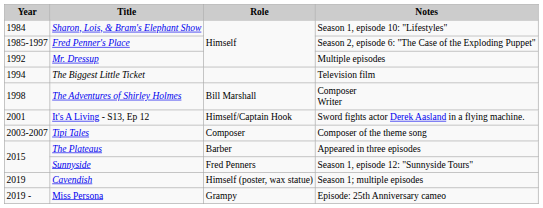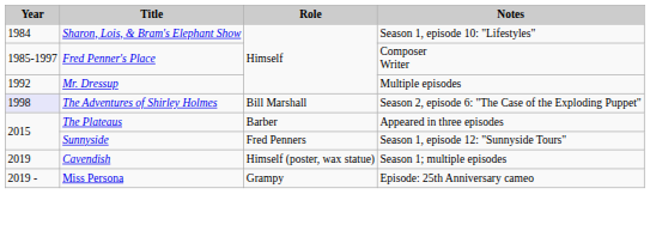 <table class="wikitable" style="font-size:90%;">
 <tr align="center">
 <th style="background: #CCCCCC;">Year</th>
 <th style="background: #CCCCCC;">Title</th>
 <th style="background: #CCCCCC;">Role</th>
 <th style="background: #CCCCCC;">Notes</th>
 </tr>
 <tr>
 <td>1984</td>
 <td><em><a href='#'>Sharon, Lois, & Bram's Elephant Show</a></em></td>
 <td rowspan=3>Himself</td>
 <td>Season 1, episode 10: "Lifestyles"</td>
 </tr>
 <tr>
 <td>1985-1997</td>
 <td><em><a href='#'>Fred Penner's Place</a></em></td>
-<td>Season 2, episode 6: "The Case of the Exploding Puppet"</td>
+<td>Composer<br>Writer</td>
 </tr>
 <tr>
 <td>1992</td>
 <td><em><a href='#'>Mr. Dressup</a></em></td>
 <td>Multiple episodes</td>
 </tr>
 <tr>
-<td>1994</td>
-<td><em>The Biggest Little Ticket</em></td>
-<td></td>
-<td>Television film</td>
-</tr>
-<tr>
-<td>1998</td>
+<td style="background: lavender;">1998</td>
 <td><em><a href='#'>The Adventures of Shirley Holmes</a></em></td>
 <td>Bill Marshall</td>
-<td>Composer<br>Writer</td>
-</tr>
-<tr>
-<td>2001</td>
-<td><a href='#'>It's A Living</a> - S13, Ep 12</td>
-<td>Himself/Captain Hook</td>
-<td>Sword fights actor <a href='#'>Derek Aasland</a> in a flying machine.</td>
-</tr>
-<tr>
-<td>2003-2007</td>
-<td><em><a href='#'>Tipi Tales</a></em></td>
-<td>Composer</td>
-<td>Composer of the theme song</td>
+<td>Season 2, episode 6: "The Case of the Exploding Puppet"</td>
 </tr>
 <tr>
 <td rowspan=2>2015</td>
 <td><em><a href='#'>The Plateaus</a></em></td>
 <td>Barber</td>
 <td>Appeared in three episodes</td>
 </tr>
 <tr>
 <td><em><a href='#'>Sunnyside</a></em></td>
 <td>Fred Penners</td>
 <td>Season 1, episode 12: "Sunnyside Tours"</td>
 </tr>
 <tr>
 <td>2019</td>
 <td><em><a href='#'>Cavendish</a></em></td>
 <td>Himself (poster, wax statue)</td>
 <td>Season 1; multiple episodes</td>
 </tr>
 <tr>
 <td>2019 -</td>
 <td><a href='#'>Miss Persona</a></td>
 <td>Grampy</td>
 <td>Episode: 25th Anniversary cameo</td>
 </tr>
 </table>
